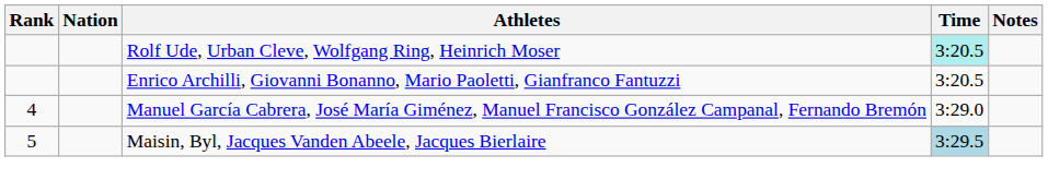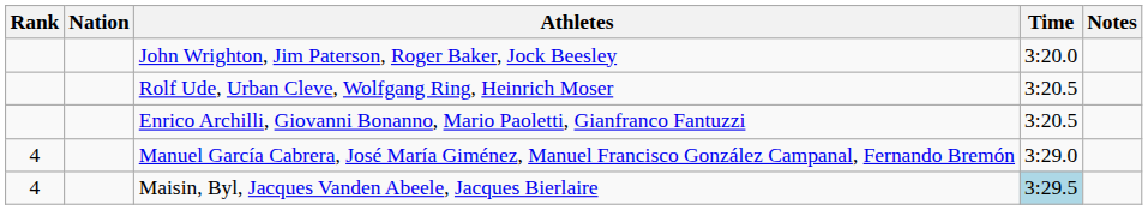 <table class="wikitable sortable" style="text-align:center">
 <tr>
 <th>Rank</th>
 <th>Nation</th>
 <th>Athletes</th>
 <th>Time</th>
 <th>Notes</th>
 </tr>
 <tr>
 <td></td>
 <td align=left></td>
+<td align=left><a href='#'>John Wrighton</a>, <a href='#'>Jim Paterson</a>, <a href='#'>Roger Baker</a>, <a href='#'>Jock Beesley</a></td>
+<td>3:20.0</td>
+<td></td>
+</tr>
+<tr>
+<td></td>
+<td align=left></td>
 <td align=left><a href='#'>Rolf Ude</a>, <a href='#'>Urban Cleve</a>, <a href='#'>Wolfgang Ring</a>, <a href='#'>Heinrich Moser</a></td>
-<td style="background: paleturquoise;">3:20.5</td>
+<td>3:20.5</td>
 <td></td>
 </tr>
 <tr>
 <td></td>
 <td align=left></td>
 <td align=left><a href='#'>Enrico Archilli</a>, <a href='#'>Giovanni Bonanno</a>, <a href='#'>Mario Paoletti</a>, <a href='#'>Gianfranco Fantuzzi</a></td>
 <td>3:20.5</td>
 <td></td>
 </tr>
 <tr>
 <td>4</td>
 <td align=left></td>
 <td align=left><a href='#'>Manuel García Cabrera</a>, <a href='#'>José María Giménez</a>, <a href='#'>Manuel Francisco González Campanal</a>, <a href='#'>Fernando Bremón</a></td>
 <td>3:29.0</td>
 <td></td>
 </tr>
 <tr>
-<td>5</td>
+<td>4</td>
 <td align=left></td>
 <td align=left>Maisin, Byl, <a href='#'>Jacques Vanden Abeele</a>, <a href='#'>Jacques Bierlaire</a></td>
 <td style="background: lightblue;">3:29.5</td>
 <td></td>
 </tr>
 </table>
